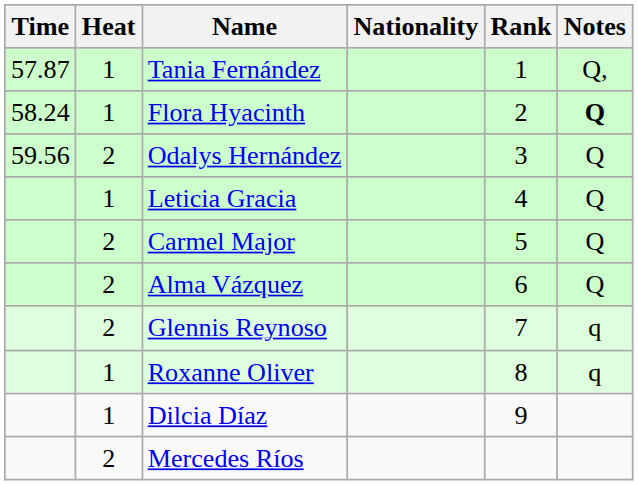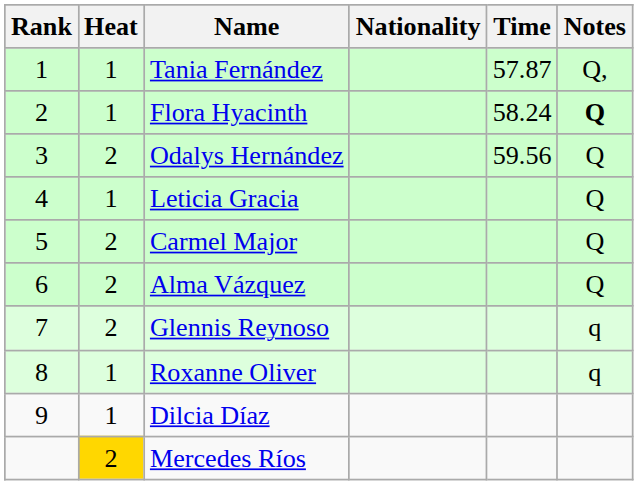 <table class="wikitable sortable" style="text-align:center; font-size:95%">
 <tr>
-<th>Time</th>
+<th>Rank</th>
 <th>Heat</th>
 <th>Name</th>
 <th>Nationality</th>
-<th>Rank</th>
+<th>Time</th>
 <th>Notes</th>
 </tr>
 <tr bgcolor=ccffcc>
-<td>57.87</td>
+<td>1</td>
 <td>1</td>
 <td align=left><a href='#'>Tania Fernández</a></td>
 <td align=left></td>
-<td>1</td>
+<td>57.87</td>
 <td>Q, </td>
 </tr>
 <tr bgcolor=ccffcc>
-<td>58.24</td>
+<td>2</td>
 <td>1</td>
 <td align=left><a href='#'>Flora Hyacinth</a></td>
 <td align=left></td>
-<td>2</td>
+<td>58.24</td>
 <td><strong>Q</strong></td>
 </tr>
 <tr bgcolor=ccffcc>
-<td>59.56</td>
+<td>3</td>
 <td>2</td>
 <td align=left><a href='#'>Odalys Hernández</a></td>
 <td align=left></td>
-<td>3</td>
+<td>59.56</td>
 <td>Q</td>
 </tr>
 <tr bgcolor=ccffcc>
-<td></td>
+<td>4</td>
 <td>1</td>
 <td align=left><a href='#'>Leticia Gracia</a></td>
 <td align=left></td>
-<td>4</td>
+<td></td>
 <td>Q</td>
 </tr>
 <tr bgcolor=ccffcc>
-<td></td>
+<td>5</td>
 <td>2</td>
 <td align=left><a href='#'>Carmel Major</a></td>
 <td align=left></td>
-<td>5</td>
+<td></td>
 <td>Q</td>
 </tr>
 <tr bgcolor=ccffcc>
-<td></td>
+<td>6</td>
 <td>2</td>
 <td align=left><a href='#'>Alma Vázquez</a></td>
 <td align=left></td>
-<td>6</td>
+<td></td>
 <td>Q</td>
 </tr>
 <tr bgcolor=ddffdd>
-<td></td>
+<td>7</td>
 <td>2</td>
 <td align=left><a href='#'>Glennis Reynoso</a></td>
 <td align=left></td>
-<td>7</td>
+<td></td>
 <td>q</td>
 </tr>
 <tr bgcolor=ddffdd>
-<td></td>
+<td>8</td>
 <td>1</td>
 <td align=left><a href='#'>Roxanne Oliver</a></td>
 <td align=left></td>
-<td>8</td>
+<td></td>
 <td>q</td>
 </tr>
 <tr>
-<td></td>
+<td>9</td>
 <td>1</td>
 <td align=left><a href='#'>Dilcia Díaz</a></td>
 <td align=left></td>
-<td>9</td>
+<td></td>
 <td></td>
 </tr>
 <tr>
 <td></td>
-<td>2</td>
+<td style="background: gold;">2</td>
 <td align=left><a href='#'>Mercedes Ríos</a></td>
 <td align=left></td>
 <td></td>
 <td></td>
 </tr>
 </table>
